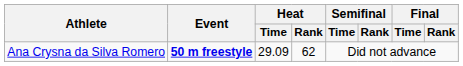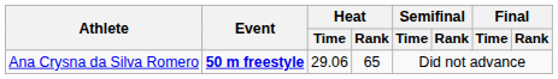 <table class="wikitable" style="font-size:90%">
 <tr>
 <th rowspan="2">Athlete</th>
 <th rowspan="2">Event</th>
 <th colspan="2">Heat</th>
 <th colspan="2">Semifinal</th>
 <th colspan="2">Final</th>
 </tr>
 <tr style="font-size:95%">
 <th>Time</th>
 <th>Rank</th>
 <th>Time</th>
 <th>Rank</th>
 <th>Time</th>
 <th>Rank</th>
 </tr>
 <tr align=center>
 <td align=left><a href='#'>Ana Crysna da Silva Romero</a></td>
 <td align=left><strong><a href='#'>50 m freestyle</a></strong></td>
-<td>29.09</td>
-<td>62</td>
+<td>29.06</td>
+<td>65</td>
 <td colspan=4>Did not advance</td>
 </tr>
 </table>
